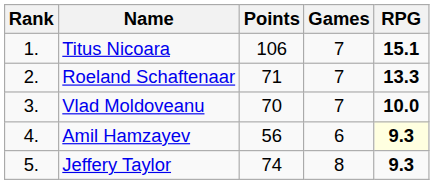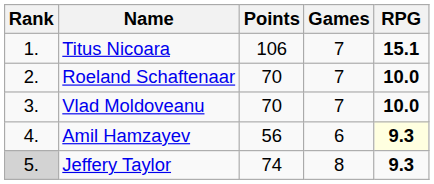 <table class="wikitable" style="text-align: center;">
 <tr>
 <th>Rank</th>
 <th>Name</th>
 <th>Points</th>
 <th>Games</th>
 <th width=40>RPG</th>
 </tr>
 <tr>
 <td>1.</td>
 <td align="left"> <a href='#'>Titus Nicoara</a></td>
 <td>106</td>
 <td>7</td>
 <td><strong>15.1</strong></td>
 </tr>
 <tr>
 <td>2.</td>
 <td align="left"> <a href='#'>Roeland Schaftenaar</a></td>
-<td>71</td>
+<td>70</td>
 <td>7</td>
-<td><strong>13.3</strong></td>
+<td><strong>10.0</strong></td>
 </tr>
 <tr>
 <td>3.</td>
 <td align="left"> <a href='#'>Vlad Moldoveanu</a></td>
 <td>70</td>
 <td>7</td>
 <td><strong>10.0</strong></td>
 </tr>
 <tr>
 <td>4.</td>
 <td align="left"> <a href='#'>Amil Hamzayev</a></td>
 <td>56</td>
 <td>6</td>
 <td style="background: lightyellow;"><strong>9.3</strong></td>
 </tr>
 <tr>
-<td>5.</td>
+<td style="background: lightgrey;">5.</td>
 <td align="left"> <a href='#'>Jeffery Taylor</a></td>
 <td>74</td>
 <td>8</td>
 <td><strong>9.3</strong></td>
 </tr>
 </table>
